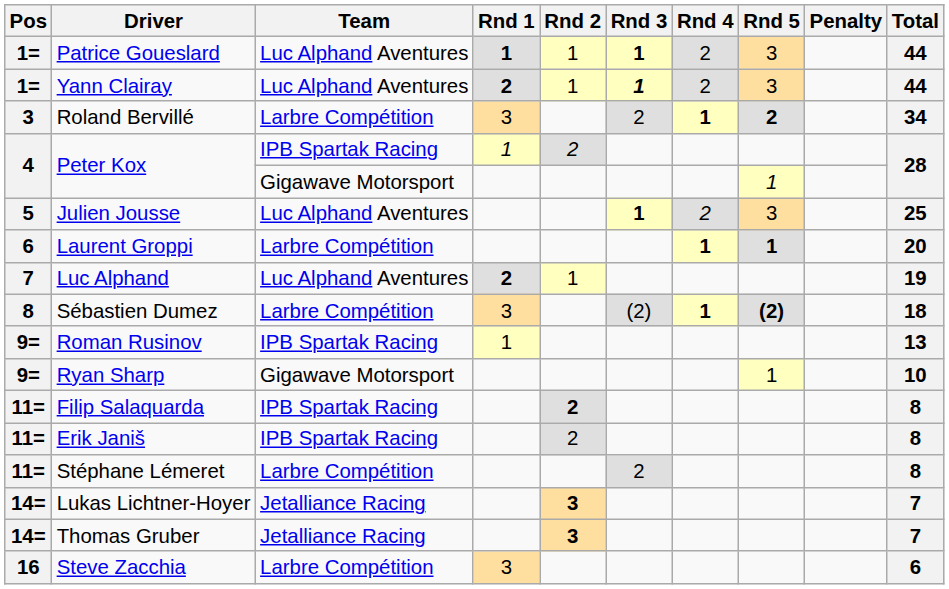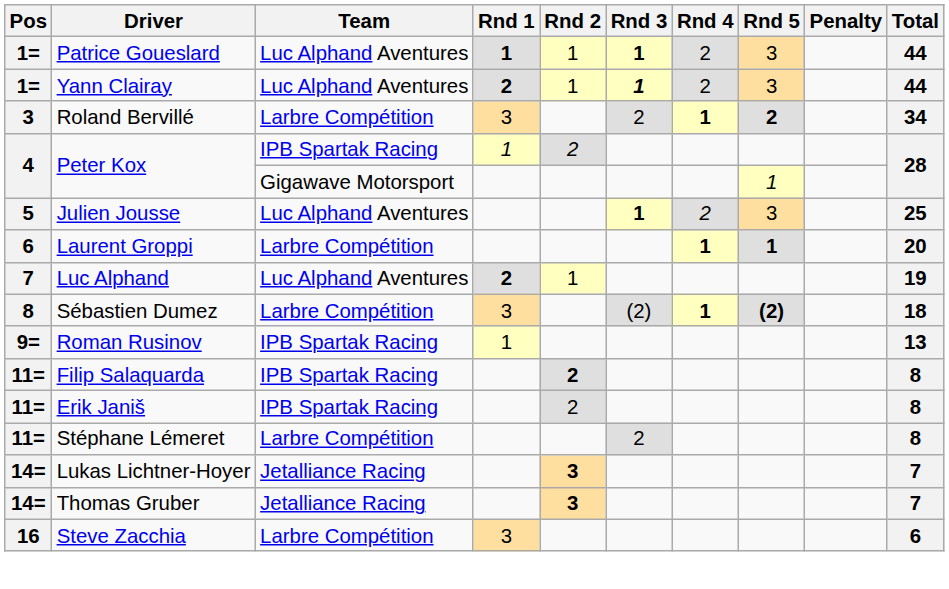 <table class="wikitable" style="font-size: 85%;">
 <tr>
 <th>Pos</th>
 <th>Driver</th>
 <th>Team</th>
 <th>Rnd 1</th>
 <th>Rnd 2</th>
 <th>Rnd 3</th>
 <th>Rnd 4</th>
 <th>Rnd 5</th>
 <th>Penalty</th>
 <th>Total</th>
 </tr>
 <tr>
 <th>1=</th>
 <td> <a href='#'>Patrice Goueslard</a></td>
 <td> <a href='#'>Luc Alphand</a> Aventures</td>
 <td align="center" style="background:#DFDFDF;"><strong>1</strong></td>
 <td align="center" style="background:#FFFFBF;">1</td>
 <td align="center" style="background:#FFFFBF;"><strong>1</strong></td>
 <td align="center" style="background:#DFDFDF;">2</td>
 <td align="center" style="background:#FFDF9F;">3</td>
 <td></td>
 <th align="center">44</th>
 </tr>
 <tr>
 <th>1=</th>
 <td> <a href='#'>Yann Clairay</a></td>
 <td> <a href='#'>Luc Alphand</a> Aventures</td>
 <td align="center" style="background:#DFDFDF;"><strong>2</strong></td>
 <td align="center" style="background:#FFFFBF;">1</td>
 <td align="center" style="background:#FFFFBF;"><strong><em>1</em></strong></td>
 <td align="center" style="background:#DFDFDF;">2</td>
 <td align="center" style="background:#FFDF9F;">3</td>
 <td></td>
 <th align="center">44</th>
 </tr>
 <tr>
 <th>3</th>
 <td> Roland Bervillé</td>
 <td> <a href='#'>Larbre Compétition</a></td>
 <td align="center" style="background:#FFDF9F;">3</td>
 <td></td>
 <td align="center" style="background:#DFDFDF;">2</td>
 <td align="center" style="background:#FFFFBF;"><strong>1</strong></td>
 <td align="center" style="background:#DFDFDF;"><strong>2</strong></td>
 <td></td>
 <th align="center">34</th>
 </tr>
 <tr>
 <th rowspan=2>4</th>
 <td rowspan=2> <a href='#'>Peter Kox</a></td>
 <td> <a href='#'>IPB Spartak Racing</a></td>
 <td align="center" style="background:#FFFFBF;"><em>1</em></td>
 <td align="center" style="background:#DFDFDF;"><em>2</em></td>
 <td></td>
 <td></td>
 <td></td>
 <td></td>
 <th rowspan="2" align="center">28</th>
 </tr>
 <tr>
 <td> Gigawave Motorsport</td>
 <td></td>
 <td></td>
 <td></td>
 <td></td>
 <td align="center" style="background:#FFFFBF;"><em>1</em></td>
 </tr>
 <tr>
 <th>5</th>
 <td> <a href='#'>Julien Jousse</a></td>
 <td> <a href='#'>Luc Alphand</a> Aventures</td>
 <td></td>
 <td></td>
 <td align="center" style="background:#FFFFBF;"><strong>1</strong></td>
 <td align="center" style="background:#DFDFDF;"><em>2</em></td>
 <td align="center" style="background:#FFDF9F;">3</td>
 <td></td>
 <th align="center">25</th>
 </tr>
 <tr>
 <th>6</th>
 <td> <a href='#'>Laurent Groppi</a></td>
 <td> <a href='#'>Larbre Compétition</a></td>
 <td></td>
 <td></td>
 <td></td>
 <td align="center" style="background:#FFFFBF;"><strong>1</strong></td>
 <td align="center" style="background:#DFDFDF;"><strong>1</strong></td>
 <td></td>
 <th align="center">20</th>
 </tr>
 <tr>
 <th>7</th>
 <td> <a href='#'>Luc Alphand</a></td>
 <td> <a href='#'>Luc Alphand</a> Aventures</td>
 <td align="center" style="background:#DFDFDF;"><strong>2</strong></td>
 <td align="center" style="background:#FFFFBF;">1</td>
 <td></td>
 <td></td>
 <td></td>
 <td></td>
 <th align="center">19</th>
 </tr>
 <tr>
 <th>8</th>
 <td> Sébastien Dumez</td>
 <td> <a href='#'>Larbre Compétition</a></td>
 <td align="center" style="background:#FFDF9F;">3</td>
 <td></td>
 <td align="center" style="background:#DFDFDF;">(2)</td>
 <td align="center" style="background:#FFFFBF;"><strong>1</strong></td>
 <td align="center" style="background:#DFDFDF;"><strong>(2)</strong></td>
 <td></td>
 <th align="center">18</th>
 </tr>
 <tr>
 <th>9=</th>
 <td> <a href='#'>Roman Rusinov</a></td>
 <td> <a href='#'>IPB Spartak Racing</a></td>
 <td align="center" style="background:#FFFFBF;">1</td>
 <td></td>
 <td></td>
 <td></td>
 <td></td>
 <td></td>
 <th align="center">13</th>
 </tr>
 <tr>
-<th>9=</th>
-<td> <a href='#'>Ryan Sharp</a></td>
-<td> Gigawave Motorsport</td>
-<td></td>
-<td></td>
-<td></td>
-<td></td>
-<td align="center" style="background:#FFFFBF;">1</td>
-<td></td>
-<th align="center">10</th>
-</tr>
-<tr>
 <th>11=</th>
 <td> <a href='#'>Filip Salaquarda</a></td>
 <td> <a href='#'>IPB Spartak Racing</a></td>
 <td></td>
 <td align="center" style="background:#DFDFDF;"><strong>2</strong></td>
 <td></td>
 <td></td>
 <td></td>
 <td></td>
 <th align="center">8</th>
 </tr>
 <tr>
 <th>11=</th>
 <td> <a href='#'>Erik Janiš</a></td>
 <td> <a href='#'>IPB Spartak Racing</a></td>
 <td></td>
 <td align="center" style="background:#DFDFDF;">2</td>
 <td></td>
 <td></td>
 <td></td>
 <td></td>
 <th align="center">8</th>
 </tr>
 <tr>
 <th>11=</th>
 <td> Stéphane Lémeret</td>
 <td> <a href='#'>Larbre Compétition</a></td>
 <td></td>
 <td></td>
 <td align="center" style="background:#DFDFDF;">2</td>
 <td></td>
 <td></td>
 <td></td>
 <th align="center">8</th>
 </tr>
 <tr>
 <th>14=</th>
 <td> Lukas Lichtner-Hoyer</td>
 <td> <a href='#'>Jetalliance Racing</a></td>
 <td></td>
 <td align="center" style="background:#FFDF9F;"><strong>3</strong></td>
 <td></td>
 <td></td>
 <td></td>
 <td></td>
 <th align="center">7</th>
 </tr>
 <tr>
 <th>14=</th>
 <td> Thomas Gruber</td>
 <td> <a href='#'>Jetalliance Racing</a></td>
 <td></td>
 <td align="center" style="background:#FFDF9F;"><strong>3</strong></td>
 <td></td>
 <td></td>
 <td></td>
 <td></td>
 <th align="center">7</th>
 </tr>
 <tr>
 <th>16</th>
 <td> <a href='#'>Steve Zacchia</a></td>
 <td> <a href='#'>Larbre Compétition</a></td>
 <td align="center" style="background:#FFDF9F;">3</td>
 <td></td>
 <td></td>
 <td></td>
 <td></td>
 <td></td>
 <th align="center">6</th>
 </tr>
 </table>
